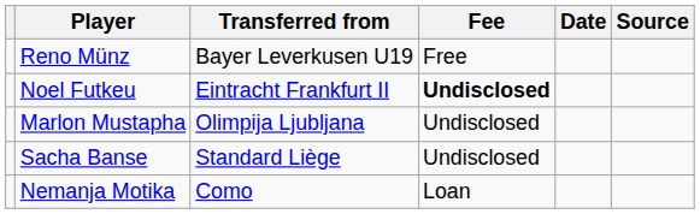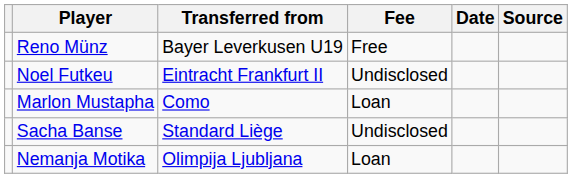 <table class="wikitable plainrowheaders sortable">
 <tr>
 <th></th>
 <th scope="col">Player</th>
 <th>Transferred from</th>
 <th style="width: 80px;">Fee</th>
 <th scope="col">Date</th>
 <th scope="col">Source</th>
 </tr>
 <tr>
 <td align="center"></td>
 <td> <a href='#'>Reno Münz</a></td>
 <td> Bayer Leverkusen U19</td>
 <td>Free</td>
 <td></td>
 <td></td>
 </tr>
 <tr>
 <td align="center"></td>
 <td> <a href='#'>Noel Futkeu</a></td>
 <td> <a href='#'>Eintracht Frankfurt II</a></td>
-<td><strong>Undisclosed</strong></td>
+<td>Undisclosed</td>
 <td></td>
 <td></td>
 </tr>
 <tr>
 <td align="center"></td>
 <td> <a href='#'>Marlon Mustapha</a></td>
-<td> <a href='#'>Olimpija Ljubljana</a></td>
-<td>Undisclosed</td>
+<td> <a href='#'>Como</a></td>
+<td>Loan</td>
 <td></td>
 <td></td>
 </tr>
 <tr>
 <td align="center"></td>
 <td> <a href='#'>Sacha Banse</a></td>
 <td> <a href='#'>Standard Liège</a></td>
 <td>Undisclosed</td>
 <td></td>
 <td></td>
 </tr>
 <tr>
 <td align="center"></td>
 <td> <a href='#'>Nemanja Motika</a></td>
-<td> <a href='#'>Como</a></td>
+<td> <a href='#'>Olimpija Ljubljana</a></td>
 <td>Loan</td>
 <td></td>
 <td></td>
 </tr>
 </table>
